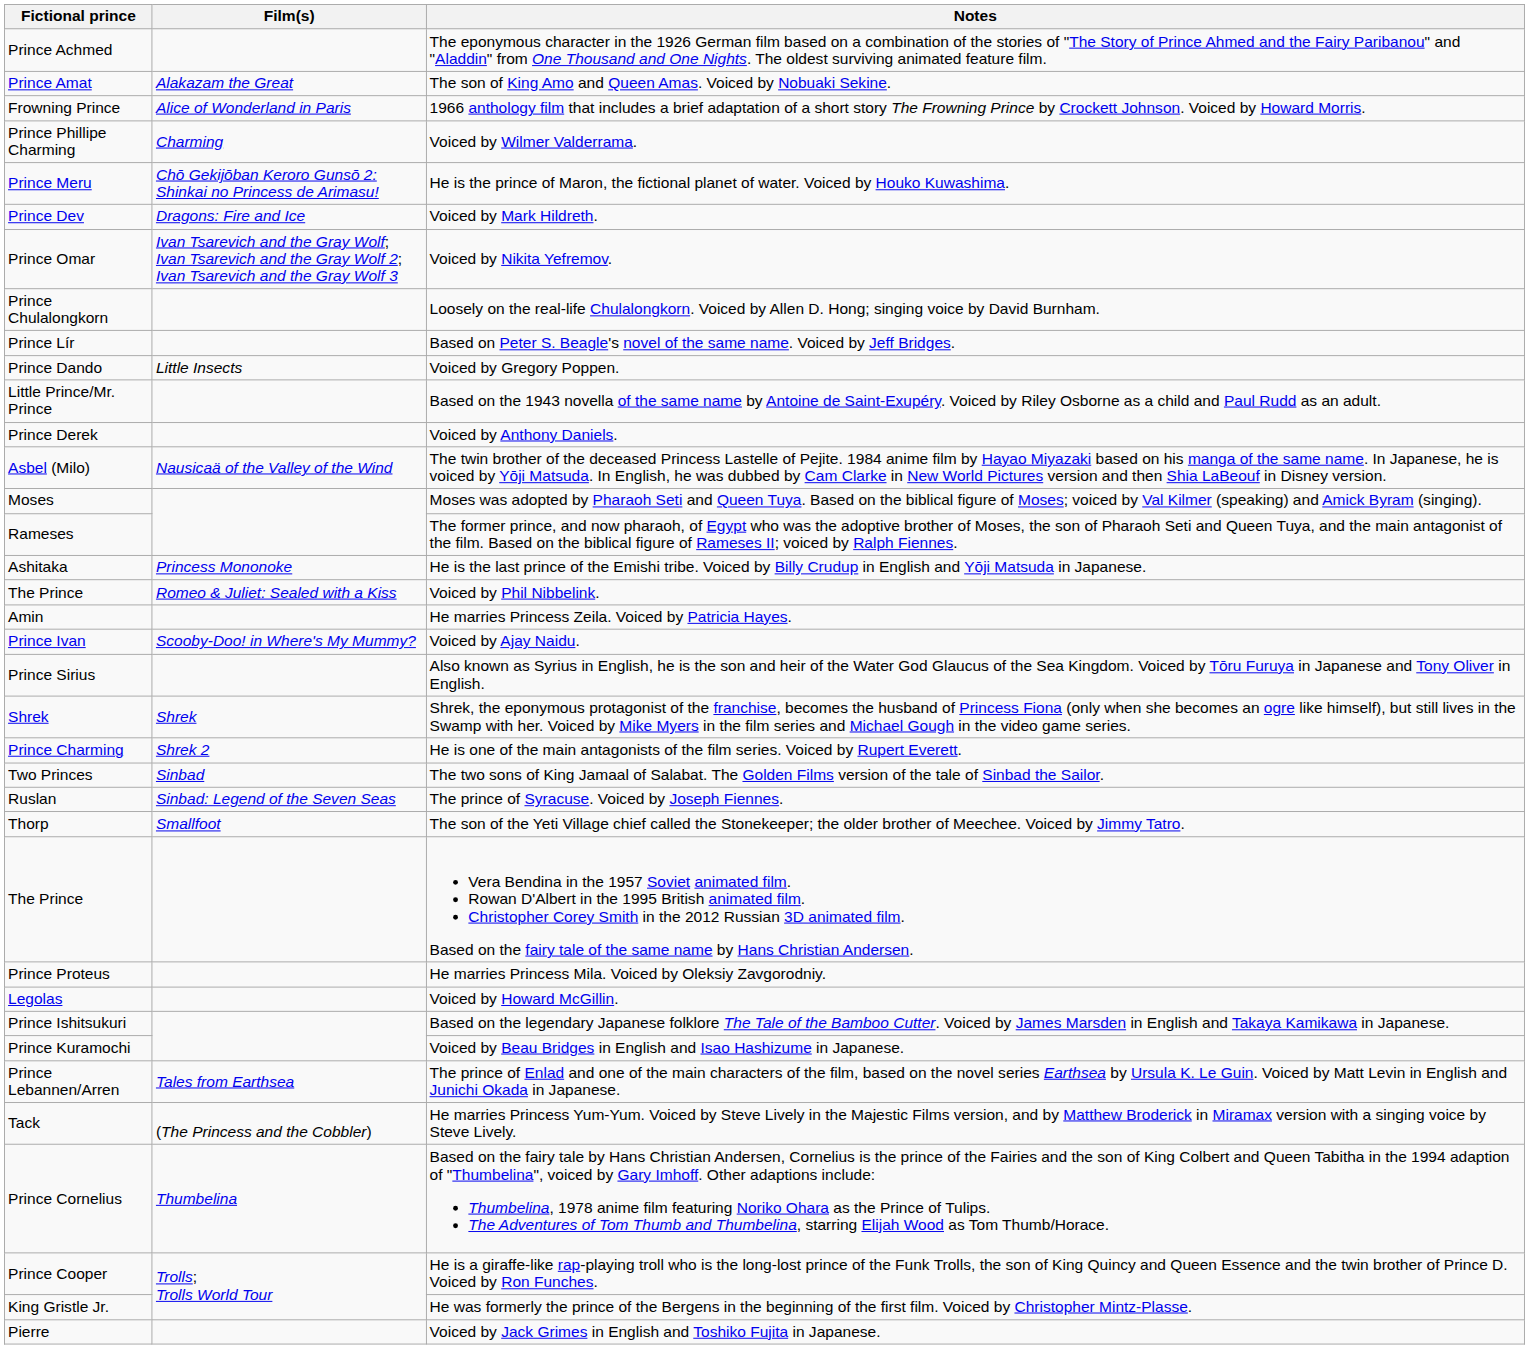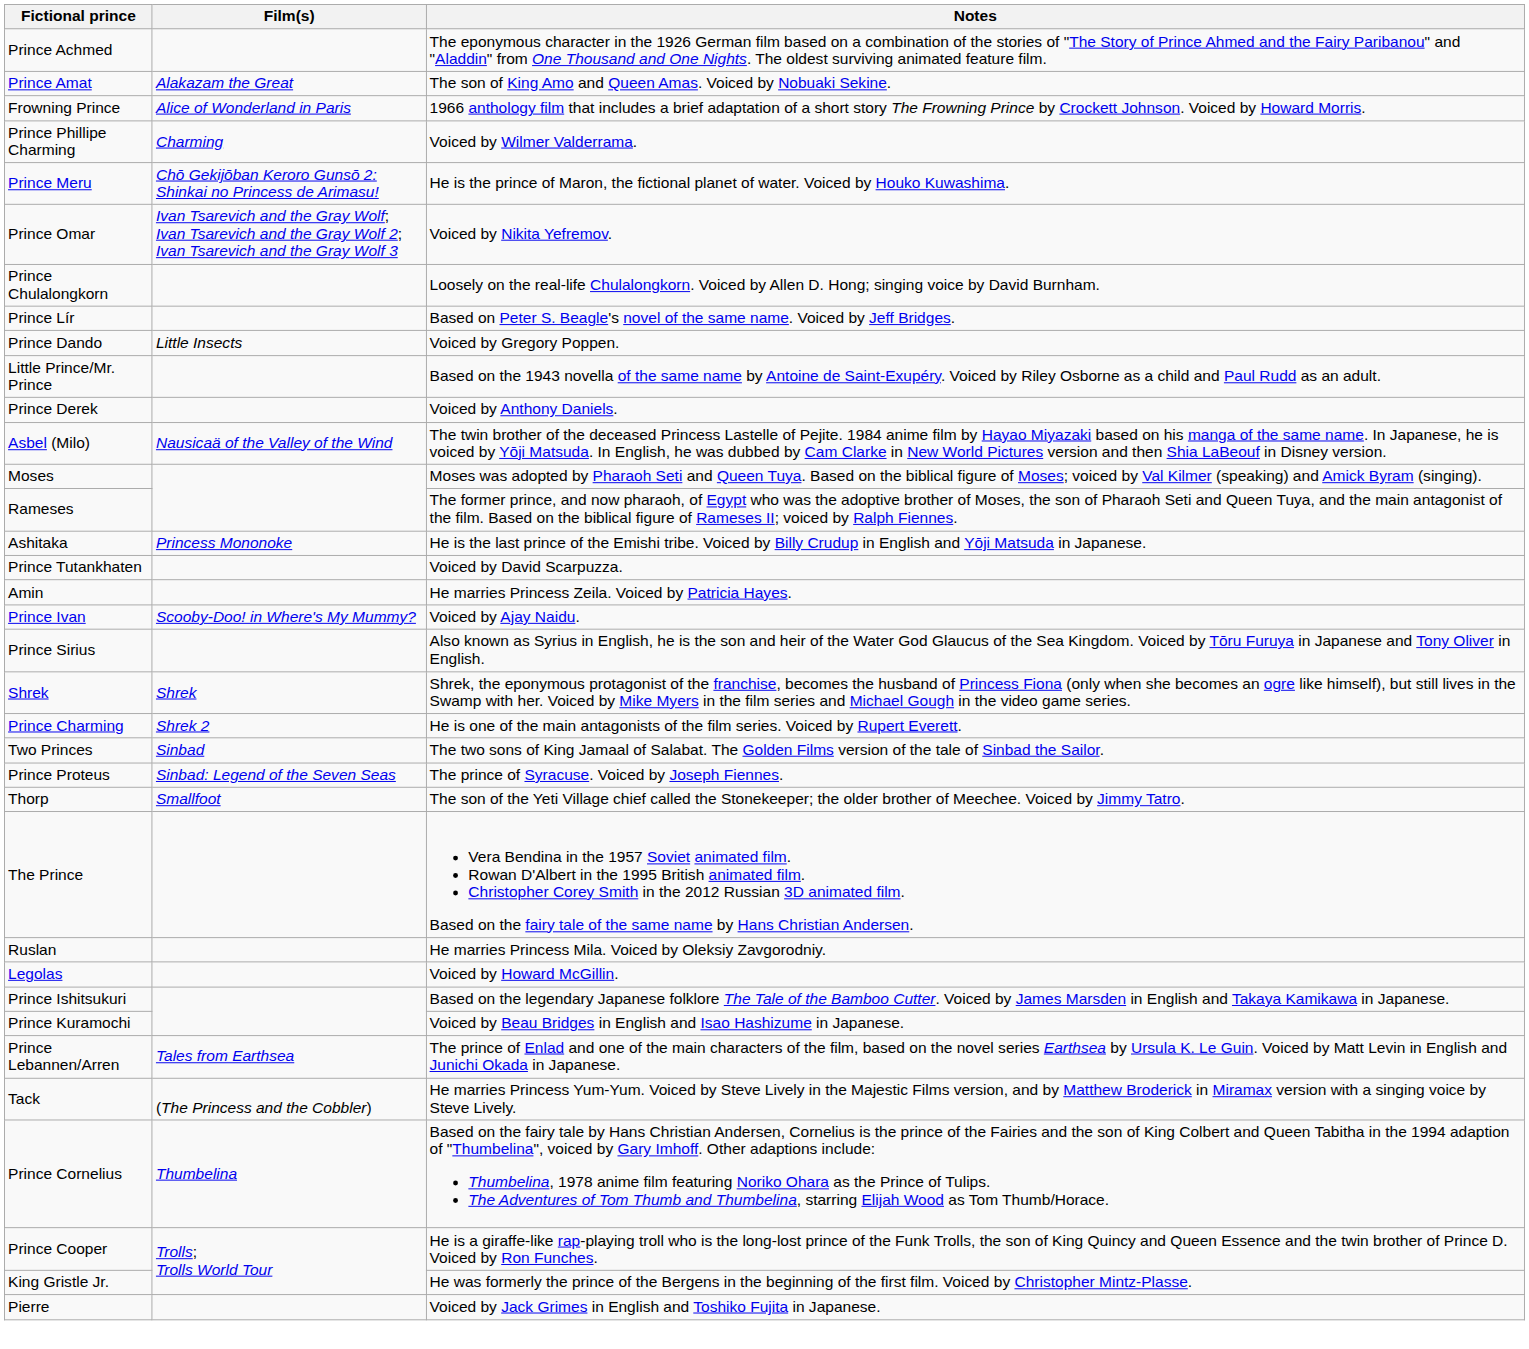 <table class="wikitable sortable">
 <tr>
 <th>Fictional prince</th>
 <th>Film(s)</th>
 <th class="unsortable">Notes</th>
 </tr>
 <tr>
 <td>Prince Achmed</td>
 <td><em></em></td>
 <td>The eponymous character in the 1926 German film based on a combination of the stories of "<a href='#'>The Story of Prince Ahmed and the Fairy Paribanou</a>" and "<a href='#'>Aladdin</a>" from <em><a href='#'>One Thousand and One Nights</a></em>. The oldest surviving animated feature film.</td>
 </tr>
 <tr>
 <td><a href='#'>Prince Amat</a></td>
 <td><em><a href='#'>Alakazam the Great</a></em></td>
 <td>The son of <a href='#'>King Amo</a> and <a href='#'>Queen Amas</a>. Voiced by <a href='#'>Nobuaki Sekine</a>.</td>
 </tr>
 <tr>
 <td>Frowning Prince</td>
 <td><em><a href='#'>Alice of Wonderland in Paris</a></em></td>
 <td>1966 <a href='#'>anthology film</a> that includes a brief adaptation of a short story <em>The Frowning Prince</em> by <a href='#'>Crockett Johnson</a>. Voiced by <a href='#'>Howard Morris</a>.</td>
 </tr>
 <tr>
 <td>Prince Phillipe Charming</td>
 <td><em><a href='#'>Charming</a></em></td>
 <td>Voiced by <a href='#'>Wilmer Valderrama</a>.</td>
 </tr>
 <tr>
 <td><a href='#'>Prince Meru</a></td>
 <td><em><a href='#'>Chō Gekijōban Keroro Gunsō 2: Shinkai no Princess de Arimasu!</a></em></td>
 <td>He is the prince of Maron, the fictional planet of water. Voiced by <a href='#'>Houko Kuwashima</a>.</td>
-</tr>
-<tr>
-<td><a href='#'>Prince Dev</a></td>
-<td><em><a href='#'>Dragons: Fire and Ice</a></em></td>
-<td>Voiced by <a href='#'>Mark Hildreth</a>.</td>
 </tr>
 <tr>
 <td>Prince Omar</td>
 <td><em><a href='#'>Ivan Tsarevich and the Gray Wolf</a></em>;<br><em><a href='#'>Ivan Tsarevich and the Gray Wolf 2</a></em>;<br><em><a href='#'>Ivan Tsarevich and the Gray Wolf 3</a></em></td>
 <td>Voiced by <a href='#'>Nikita Yefremov</a>.</td>
 </tr>
 <tr>
 <td>Prince Chulalongkorn</td>
 <td><em></em></td>
 <td>Loosely on the real-life <a href='#'>Chulalongkorn</a>. Voiced by Allen D. Hong; singing voice by David Burnham.</td>
 </tr>
 <tr>
 <td>Prince Lír</td>
 <td><em></em></td>
 <td>Based on <a href='#'>Peter S. Beagle</a>'s <a href='#'>novel of the same name</a>. Voiced by <a href='#'>Jeff Bridges</a>.</td>
 </tr>
 <tr>
 <td>Prince Dando</td>
 <td><em>Little Insects</em></td>
 <td>Voiced by Gregory Poppen.</td>
 </tr>
 <tr>
 <td>Little Prince/Mr. Prince</td>
 <td><em></em></td>
 <td>Based on the 1943 novella <a href='#'>of the same name</a> by <a href='#'>Antoine de Saint-Exupéry</a>. Voiced by Riley Osborne as a child and <a href='#'>Paul Rudd</a> as an adult.</td>
 </tr>
 <tr>
 <td>Prince Derek</td>
 <td><em></em></td>
 <td>Voiced by <a href='#'>Anthony Daniels</a>.</td>
 </tr>
 <tr>
 <td><a href='#'>Asbel</a> (Milo)</td>
 <td><em><a href='#'>Nausicaä of the Valley of the Wind</a></em></td>
 <td>The twin brother of the deceased Princess Lastelle of Pejite. 1984 anime film by <a href='#'>Hayao Miyazaki</a> based on his <a href='#'>manga of the same name</a>. In Japanese, he is voiced by <a href='#'>Yōji Matsuda</a>. In English, he was dubbed by <a href='#'>Cam Clarke</a> in <a href='#'>New World Pictures</a> version and then <a href='#'>Shia LaBeouf</a> in Disney version.</td>
 </tr>
 <tr>
 <td>Moses</td>
 <td rowspan="2"><em></em></td>
 <td>Moses was adopted by <a href='#'>Pharaoh Seti</a> and <a href='#'>Queen Tuya</a>. Based on the biblical figure of <a href='#'>Moses</a>; voiced by <a href='#'>Val Kilmer</a> (speaking) and <a href='#'>Amick Byram</a> (singing).</td>
 </tr>
 <tr>
 <td>Rameses</td>
 <td>The former prince, and now pharaoh, of <a href='#'>Egypt</a> who was the adoptive brother of Moses, the son of Pharaoh Seti and Queen Tuya, and the main antagonist of the film. Based on the biblical figure of <a href='#'>Rameses II</a>; voiced by <a href='#'>Ralph Fiennes</a>.</td>
 </tr>
 <tr>
 <td>Ashitaka</td>
 <td><em><a href='#'>Princess Mononoke</a></em></td>
 <td>He is the last prince of the Emishi tribe. Voiced by <a href='#'>Billy Crudup</a> in English and <a href='#'>Yōji Matsuda</a> in Japanese.</td>
 </tr>
 <tr>
-<td>The Prince</td>
-<td><em><a href='#'>Romeo & Juliet: Sealed with a Kiss</a></em></td>
-<td>Voiced by <a href='#'>Phil Nibbelink</a>.</td>
+<td>Prince Tutankhaten</td>
+<td><em></em></td>
+<td>Voiced by David Scarpuzza.</td>
 </tr>
 <tr>
 <td>Amin</td>
 <td><em></em></td>
 <td>He marries Princess Zeila. Voiced by <a href='#'>Patricia Hayes</a>.</td>
 </tr>
 <tr>
 <td><a href='#'>Prince Ivan</a></td>
 <td><em><a href='#'>Scooby-Doo! in Where's My Mummy?</a></em></td>
 <td>Voiced by <a href='#'>Ajay Naidu</a>.</td>
 </tr>
 <tr>
 <td>Prince Sirius</td>
 <td><em></em></td>
 <td>Also known as Syrius in English, he is the son and heir of the Water God Glaucus of the Sea Kingdom. Voiced by <a href='#'>Tōru Furuya</a> in Japanese and <a href='#'>Tony Oliver</a> in English.</td>
 </tr>
 <tr>
 <td><a href='#'>Shrek</a></td>
 <td><em><a href='#'>Shrek</a></em></td>
 <td>Shrek, the eponymous protagonist of the <a href='#'>franchise</a>, becomes the husband of <a href='#'>Princess Fiona</a> (only when she becomes an <a href='#'>ogre</a> like himself), but still lives in the Swamp with her. Voiced by <a href='#'>Mike Myers</a> in the film series and <a href='#'>Michael Gough</a> in the video game series.</td>
 </tr>
 <tr>
 <td><a href='#'>Prince Charming</a></td>
 <td><em><a href='#'>Shrek 2</a></em></td>
 <td>He is one of the main antagonists of the film series. Voiced by <a href='#'>Rupert Everett</a>.</td>
 </tr>
 <tr>
 <td>Two Princes</td>
 <td><em><a href='#'>Sinbad</a></em></td>
 <td>The two sons of King Jamaal of Salabat. The <a href='#'>Golden Films</a> version of the tale of <a href='#'>Sinbad the Sailor</a>.</td>
 </tr>
 <tr>
-<td>Ruslan</td>
+<td>Prince Proteus</td>
 <td><em><a href='#'>Sinbad: Legend of the Seven Seas</a></em></td>
 <td>The prince of <a href='#'>Syracuse</a>. Voiced by <a href='#'>Joseph Fiennes</a>.</td>
 </tr>
 <tr>
 <td>Thorp</td>
 <td><em><a href='#'>Smallfoot</a></em></td>
 <td>The son of the Yeti Village chief called the Stonekeeper; the older brother of Meechee. Voiced by <a href='#'>Jimmy Tatro</a>.</td>
 </tr>
 <tr>
 <td>The Prince</td>
 <td><em></em></td>
 <td><br><ul><li>Vera Bendina in the 1957 <a href='#'>Soviet</a> <a href='#'>animated film</a>.</li><li>Rowan D'Albert in the 1995 British <a href='#'>animated film</a>.</li><li><a href='#'>Christopher Corey Smith</a> in the 2012 Russian <a href='#'>3D animated film</a>.</li></ul>Based on the <a href='#'>fairy tale of the same name</a> by <a href='#'>Hans Christian Andersen</a>.</td>
 </tr>
 <tr>
-<td>Prince Proteus</td>
+<td>Ruslan</td>
 <td><em></em></td>
 <td>He marries Princess Mila. Voiced by Oleksiy Zavgorodniy.</td>
 </tr>
 <tr>
 <td><a href='#'>Legolas</a></td>
 <td><em></em></td>
 <td>Voiced by <a href='#'>Howard McGillin</a>.</td>
 </tr>
 <tr>
 <td>Prince Ishitsukuri</td>
 <td rowspan="2"><em></em></td>
 <td>Based on the legendary Japanese folklore <em><a href='#'>The Tale of the Bamboo Cutter</a></em>. Voiced by <a href='#'>James Marsden</a> in English and <a href='#'>Takaya Kamikawa</a> in Japanese.</td>
 </tr>
 <tr>
 <td>Prince Kuramochi</td>
 <td>Voiced by <a href='#'>Beau Bridges</a> in English and <a href='#'>Isao Hashizume</a> in Japanese.</td>
 </tr>
 <tr>
 <td>Prince Lebannen/Arren</td>
 <td><em><a href='#'>Tales from Earthsea</a></em></td>
 <td>The prince of <a href='#'>Enlad</a> and one of the main characters of the film, based on the novel series <em><a href='#'>Earthsea</a></em> by <a href='#'>Ursula K. Le Guin</a>. Voiced by Matt Levin in English and <a href='#'>Junichi Okada</a> in Japanese.</td>
 </tr>
 <tr>
 <td>Tack</td>
 <td><em></em><br>(<em>The Princess and the Cobbler</em>)</td>
 <td>He marries Princess Yum-Yum. Voiced by Steve Lively in the Majestic Films version, and by <a href='#'>Matthew Broderick</a> in <a href='#'>Miramax</a> version with a singing voice by Steve Lively.</td>
 </tr>
 <tr>
 <td>Prince Cornelius</td>
 <td><em><a href='#'>Thumbelina</a></em></td>
 <td>Based on the fairy tale by Hans Christian Andersen, Cornelius is the prince of the Fairies and the son of King Colbert and Queen Tabitha in the 1994 adaption of "<a href='#'>Thumbelina</a>", voiced by <a href='#'>Gary Imhoff</a>. Other adaptions include:<br><ul><li><em><a href='#'>Thumbelina</a></em>, 1978 anime film featuring <a href='#'>Noriko Ohara</a> as the Prince of Tulips.</li><li><em><a href='#'>The Adventures of Tom Thumb and Thumbelina</a></em>, starring <a href='#'>Elijah Wood</a> as Tom Thumb/Horace.</li></ul></td>
 </tr>
 <tr>
 <td>Prince Cooper</td>
 <td rowspan="2"><em><a href='#'>Trolls</a></em>;<br><em><a href='#'>Trolls World Tour</a></em></td>
 <td>He is a giraffe-like <a href='#'>rap</a>-playing troll who is the long-lost prince of the Funk Trolls, the son of King Quincy and Queen Essence and the twin brother of Prince D. Voiced by <a href='#'>Ron Funches</a>.</td>
 </tr>
 <tr>
 <td>King Gristle Jr.</td>
 <td>He was formerly the prince of the Bergens in the beginning of the first film. Voiced by <a href='#'>Christopher Mintz-Plasse</a>.</td>
 </tr>
 <tr>
 <td>Pierre</td>
 <td><em></em></td>
 <td>Voiced by <a href='#'>Jack Grimes</a> in English and <a href='#'>Toshiko Fujita</a> in Japanese.</td>
 </tr>
 </table>
